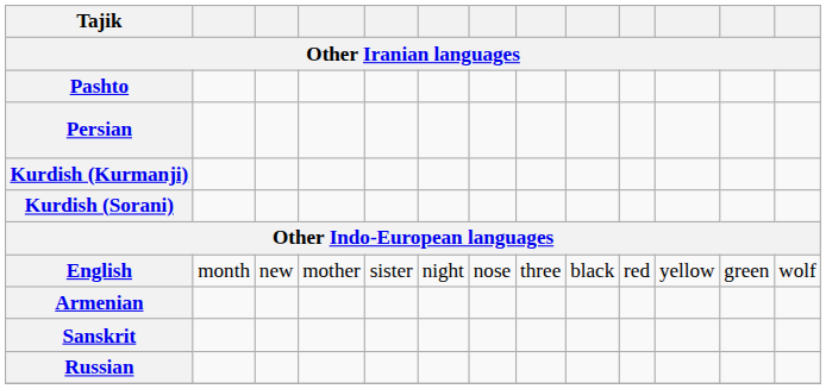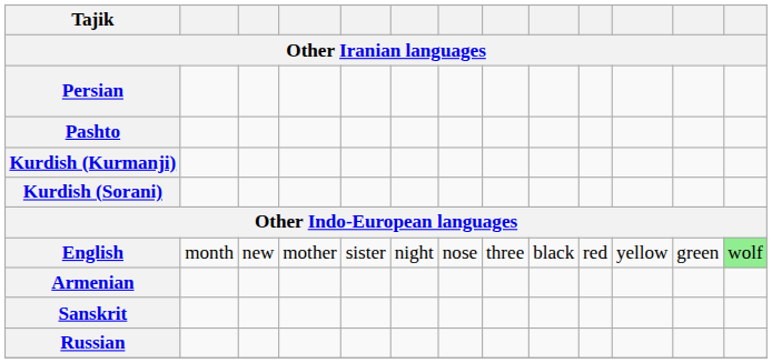 <table class="wikitable" style="text-align:center;">
 <tr>
 <th>Tajik</th>
 <th><br><small></small></th>
 <th><br><small></small></th>
 <th><br><small></small></th>
 <th><br><small></small></th>
 <th><br><small></small></th>
 <th><br><small></small></th>
 <th><br><small></small></th>
 <th><br><small></small></th>
 <th><br><small></small></th>
 <th><br><small></small></th>
 <th><br><small></small></th>
 <th><br><small></small></th>
 </tr>
 <tr>
 <th colspan="13">Other <a href='#'>Iranian languages</a></th>
 </tr>
 <tr>
+<th><a href='#'>Persian</a></th>
+<td><br> <small></small></td>
+<td><br> <small><br></small></td>
+<td><br> <small></small></td>
+<td><br> <small></small></td>
+<td><br> <small></small></td>
+<td><br> <small></small></td>
+<td><br> <small><br></small></td>
+<td><br> <small></small></td>
+<td><br> <small><br></small></td>
+<td><br> <small></small></td>
+<td><br> <small></small></td>
+<td><br> <small><br></small></td>
+</tr>
+<tr>
 <th><a href='#'>Pashto</a></th>
 <td><br><small></small></td>
 <td><br><small></small></td>
 <td><br><small></small></td>
 <td><br><small></small></td>
 <td><br><small></small></td>
 <td><br><small></small></td>
 <td><br><small></small></td>
 <td><br><small></small></td>
 <td><br><small></small></td>
 <td><br><small></small></td>
 <td><br><small></small></td>
 <td><br><small></small></td>
-</tr>
-<tr>
-<th><a href='#'>Persian</a></th>
-<td><br> <small></small></td>
-<td><br> <small><br></small></td>
-<td><br> <small></small></td>
-<td><br> <small></small></td>
-<td><br> <small></small></td>
-<td><br> <small></small></td>
-<td><br> <small><br></small></td>
-<td><br> <small></small></td>
-<td><br> <small><br></small></td>
-<td><br> <small></small></td>
-<td><br> <small></small></td>
-<td><br> <small><br></small></td>
 </tr>
 <tr>
 <th><a href='#'>Kurdish (Kurmanji)</a></th>
 <td></td>
 <td></td>
 <td></td>
 <td></td>
 <td></td>
 <td></td>
 <td></td>
 <td></td>
 <td></td>
 <td></td>
 <td></td>
 <td></td>
 </tr>
 <tr>
 <th><a href='#'>Kurdish (Sorani)</a></th>
 <td></td>
 <td></td>
 <td></td>
 <td></td>
 <td></td>
 <td></td>
 <td></td>
 <td></td>
 <td></td>
 <td></td>
 <td></td>
 <td></td>
 </tr>
 <tr>
 <th colspan="13">Other <a href='#'>Indo-European languages</a></th>
 </tr>
 <tr>
 <th><a href='#'>English</a></th>
 <td>month</td>
 <td>new</td>
 <td>mother</td>
 <td>sister</td>
 <td>night</td>
 <td>nose</td>
 <td>three</td>
 <td>black</td>
 <td>red</td>
 <td>yellow</td>
 <td>green</td>
-<td>wolf</td>
+<td style="background: lightgreen;">wolf</td>
 </tr>
 <tr>
 <th><a href='#'>Armenian</a></th>
 <td><br><small></small></td>
 <td><br><small></small></td>
 <td><br><small></small></td>
 <td><br><small></small></td>
 <td><br><small></small></td>
 <td><br><small></small></td>
 <td><br><small></small></td>
 <td><br><small></small></td>
 <td><br><small></small></td>
 <td><br><small></small></td>
 <td><br><small></small></td>
 <td><br><small></small></td>
 </tr>
 <tr>
 <th><a href='#'>Sanskrit</a></th>
 <td><br><small></small></td>
 <td><br><small></small></td>
 <td><br><small></small></td>
 <td><br><small></small></td>
 <td><br><small></small></td>
 <td><br><small></small></td>
 <td><br><small></small></td>
 <td><br><small></small></td>
 <td><br><small></small></td>
 <td><br><small></small></td>
 <td><br><small></small></td>
 <td><br><small></small></td>
 </tr>
 <tr>
 <th><a href='#'>Russian</a></th>
 <td><br><small></small></td>
 <td><br><small></small></td>
 <td><br><small></small></td>
 <td><br><small></small></td>
 <td><br><small></small></td>
 <td><br><small></small></td>
 <td><br><small></small></td>
 <td><br><small></small></td>
 <td><br><small></small></td>
 <td><br><small></small></td>
 <td><br> <small></small></td>
 <td><br><small></small></td>
 </tr>
 <tr>
 </tr>
 </table>
